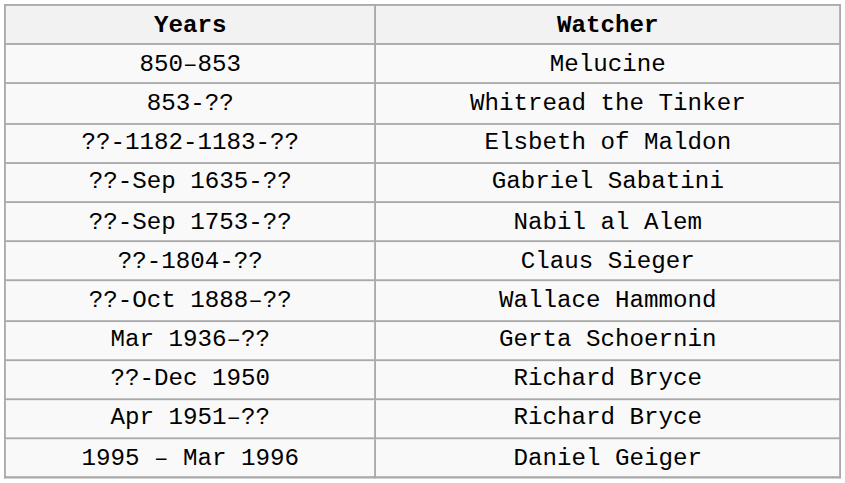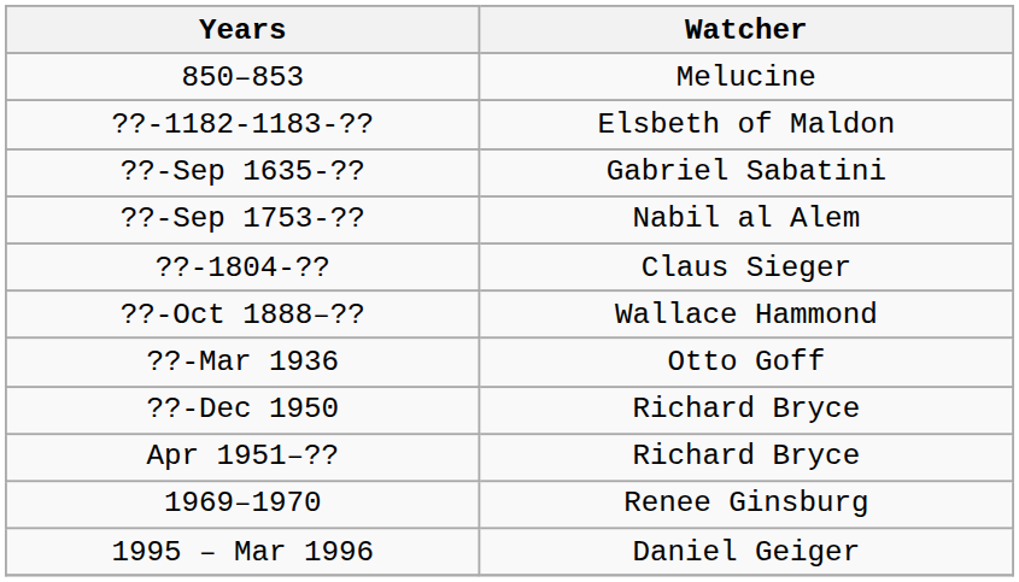 <table class="wikitable" width ="450">
 <tr>
 <th>Years</th>
 <th>Watcher</th>
 </tr>
 <tr>
 <td align="center">850–853</td>
 <td align="center">Melucine</td>
-</tr>
-<tr>
-<td align="center">853-??</td>
-<td align="center">Whitread the Tinker</td>
 </tr>
 <tr>
 <td align="center">??-1182-1183-??</td>
 <td align="center">Elsbeth of Maldon</td>
 </tr>
 <tr>
 <td align="center">??-Sep 1635-??</td>
 <td align="center">Gabriel Sabatini</td>
 </tr>
 <tr>
 <td align="center">??-Sep 1753-??</td>
 <td align="center">Nabil al Alem</td>
 </tr>
 <tr>
 <td align="center">??-1804-??</td>
 <td align="center">Claus Sieger</td>
 </tr>
 <tr>
 <td align="center">??-Oct 1888–??</td>
 <td align="center">Wallace Hammond</td>
 </tr>
 <tr>
-<td align="center">Mar 1936–??</td>
-<td align="center">Gerta Schoernin</td>
+<td align="center">??-Mar 1936</td>
+<td align="center">Otto Goff</td>
 </tr>
 <tr>
 <td align="center">??-Dec 1950</td>
 <td align="center">Richard Bryce</td>
 </tr>
 <tr>
 <td align="center">Apr 1951–??</td>
 <td align="center">Richard Bryce</td>
 </tr>
 <tr>
+<td align="center">1969–1970</td>
+<td align="center">Renee Ginsburg</td>
+</tr>
+<tr>
 <td align="center">1995 – Mar 1996</td>
 <td align="center">Daniel Geiger</td>
 </tr>
 <tr>
 </tr>
 </table>
